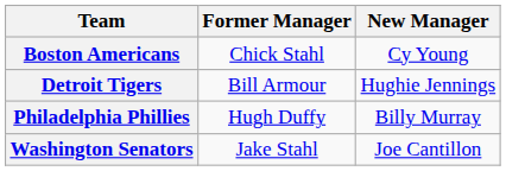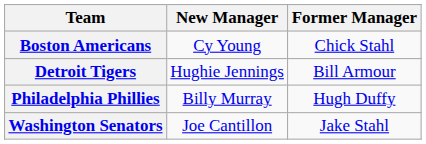 <table class="wikitable plainrowheaders" style="text-align:center;">
 <tr>
 <th>Team</th>
+<th>New Manager</th>
 <th>Former Manager</th>
-<th>New Manager</th>
 </tr>
 <tr>
 <th scope="row" style="text-align:center;"><a href='#'>Boston Americans</a></th>
+<td><a href='#'>Cy Young</a></td>
 <td><a href='#'>Chick Stahl</a></td>
-<td><a href='#'>Cy Young</a></td>
 </tr>
 <tr>
 <th scope="row" style="text-align:center;"><a href='#'>Detroit Tigers</a></th>
+<td><a href='#'>Hughie Jennings</a></td>
 <td><a href='#'>Bill Armour</a></td>
-<td><a href='#'>Hughie Jennings</a></td>
 </tr>
 <tr>
 <th scope="row" style="text-align:center;"><a href='#'>Philadelphia Phillies</a></th>
+<td><a href='#'>Billy Murray</a></td>
 <td><a href='#'>Hugh Duffy</a></td>
-<td><a href='#'>Billy Murray</a></td>
 </tr>
 <tr>
 <th scope="row" style="text-align:center;"><a href='#'>Washington Senators</a></th>
+<td><a href='#'>Joe Cantillon</a></td>
 <td><a href='#'>Jake Stahl</a></td>
-<td><a href='#'>Joe Cantillon</a></td>
 </tr>
 </table>
